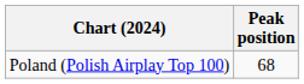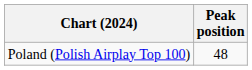 <table class="wikitable">
 <tr>
 <th>Chart (2024)</th>
 <th>Peak<br>position</th>
 </tr>
 <tr>
 <td>Poland (<a href='#'>Polish Airplay Top 100</a>)</td>
-<td align="center">68</td>
+<td align="center">48</td>
 </tr>
 </table>
